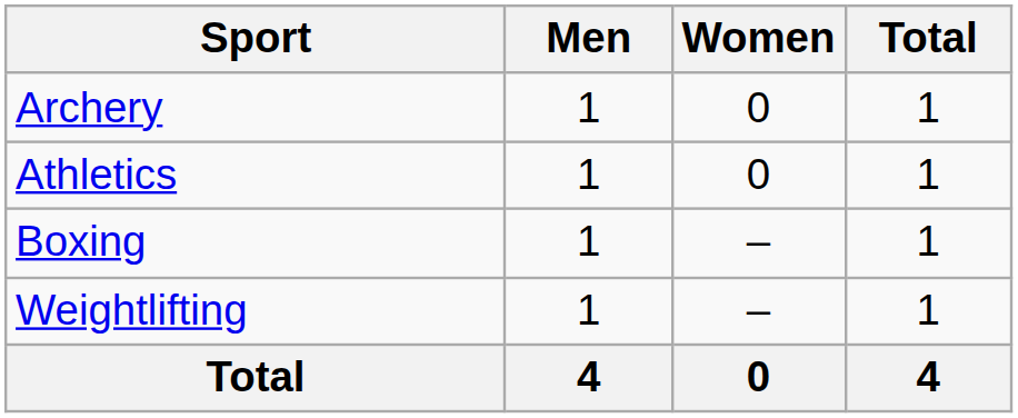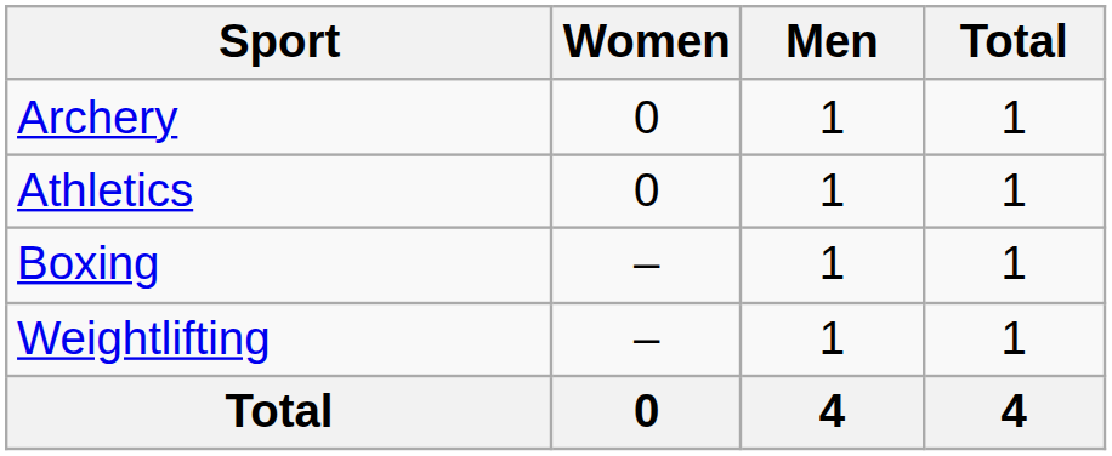 <table class="wikitable sortable" style="text-align:center;">
 <tr>
 <th width=180>Sport</th>
+<th width=55>Women</th>
 <th width=55>Men</th>
-<th width=55>Women</th>
 <th width=55>Total</th>
 </tr>
 <tr>
 <td align=left><a href='#'>Archery</a></td>
+<td>0</td>
 <td>1</td>
-<td>0</td>
 <td>1</td>
 </tr>
 <tr>
 <td align=left><a href='#'>Athletics</a></td>
+<td>0</td>
 <td>1</td>
-<td>0</td>
 <td>1</td>
 </tr>
 <tr>
 <td align=left><a href='#'>Boxing</a></td>
+<td>–</td>
 <td>1</td>
-<td>–</td>
 <td>1</td>
 </tr>
 <tr>
 <td align=left><a href='#'>Weightlifting</a></td>
+<td>–</td>
 <td>1</td>
-<td>–</td>
 <td>1</td>
 </tr>
 <tr>
 <th>Total</th>
+<th>0</th>
 <th>4</th>
-<th>0</th>
 <th>4</th>
 </tr>
 </table>
